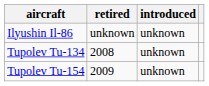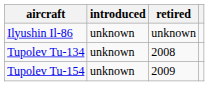 <table class="wikitable">
 <tr>
 <th>aircraft</th>
+<th>introduced</th>
 <th>retired</th>
-<th>introduced</th>
 <th></th>
 </tr>
 <tr>
 <td><a href='#'>Ilyushin Il-86</a></td>
 <td>unknown</td>
 <td>unknown</td>
 <td></td>
 </tr>
 <tr>
 <td><a href='#'>Tupolev Tu-134</a></td>
+<td>unknown</td>
 <td>2008</td>
-<td>unknown</td>
 <td></td>
 </tr>
 <tr>
 <td><a href='#'>Tupolev Tu-154</a></td>
+<td>unknown</td>
 <td>2009</td>
-<td>unknown</td>
 <td></td>
 </tr>
 </table>
